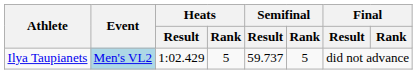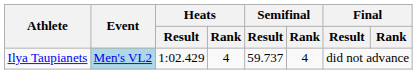 <table class=wikitable style="font-size:90%">
 <tr>
 <th rowspan="2">Athlete</th>
 <th rowspan="2">Event</th>
 <th colspan="2">Heats</th>
 <th colspan="2">Semifinal</th>
 <th colspan="2">Final</th>
 </tr>
 <tr>
 <th>Result</th>
 <th>Rank</th>
 <th>Result</th>
 <th>Rank</th>
 <th>Result</th>
 <th>Rank</th>
 </tr>
 <tr align=center>
 <td align=left><a href='#'>Ilya Taupianets</a></td>
 <td align=left style="background: lightblue;"><a href='#'>Men's VL2</a></td>
 <td>1:02.429</td>
-<td>5</td>
+<td>4</td>
 <td>59.737</td>
-<td>5</td>
+<td>4</td>
 <td colspan=2>did not advance</td>
 </tr>
 </table>
